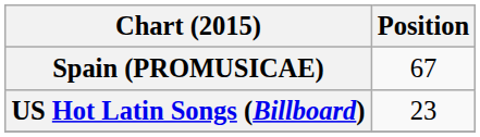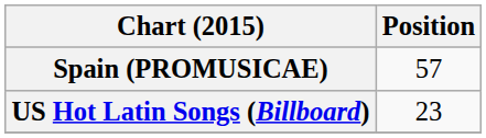 <table class="wikitable sortable plainrowheaders" style="text-align:center">
 <tr>
 <th scope="col">Chart (2015)</th>
 <th scope="col">Position</th>
 </tr>
 <tr>
 <th scope="row">Spain (PROMUSICAE)</th>
-<td>67</td>
+<td>57</td>
 </tr>
 <tr>
 <th scope="row">US <a href='#'>Hot Latin Songs</a> (<em><a href='#'>Billboard</a></em>)</th>
 <td>23</td>
 </tr>
 <tr>
 </tr>
 </table>
